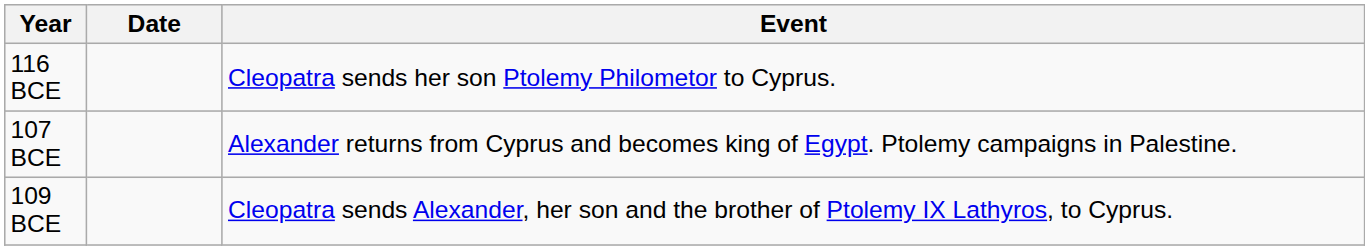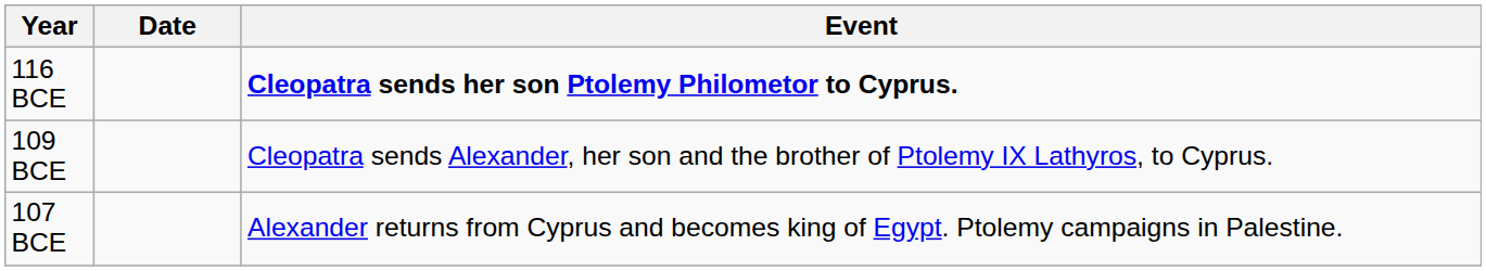 <table class="wikitable" width="100%">
 <tr>
 <th style="width:6%">Year</th>
 <th style="width:10%">Date</th>
 <th>Event</th>
 </tr>
 <tr>
 <td>116 BCE</td>
 <td></td>
-<td><a href='#'>Cleopatra</a> sends her son <a href='#'>Ptolemy Philometor</a> to Cyprus.</td>
+<td><strong><a href='#'>Cleopatra</a> sends her son <a href='#'>Ptolemy Philometor</a> to Cyprus.</strong></td>
+</tr>
+<tr>
+<td>109 BCE</td>
+<td></td>
+<td><a href='#'>Cleopatra</a> sends <a href='#'>Alexander</a>, her son and the brother of <a href='#'>Ptolemy IX Lathyros</a>, to Cyprus.</td>
 </tr>
 <tr>
 <td>107 BCE</td>
 <td></td>
 <td><a href='#'>Alexander</a> returns from Cyprus and becomes king of <a href='#'>Egypt</a>. Ptolemy campaigns in Palestine.</td>
 </tr>
-<tr>
-<td>109 BCE</td>
-<td></td>
-<td><a href='#'>Cleopatra</a> sends <a href='#'>Alexander</a>, her son and the brother of <a href='#'>Ptolemy IX Lathyros</a>, to Cyprus.</td>
-</tr>
 </table>
